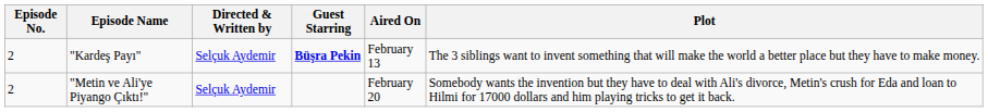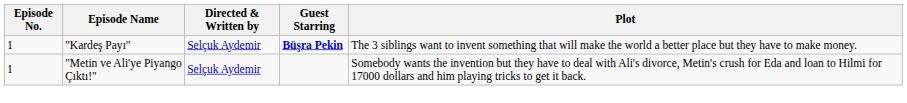 <table class="wikitable">
 <tr>
 <th>Episode No.</th>
 <th>Episode Name</th>
 <th>Directed & Written by</th>
 <th>Guest Starring</th>
-<th>Aired On</th>
 <th>Plot</th>
 </tr>
 <tr>
-<td>2</td>
+<td>1</td>
 <td>"Kardeş Payı"</td>
 <td><a href='#'>Selçuk Aydemir</a></td>
 <td><strong><a href='#'>Büşra Pekin</a></strong></td>
-<td>February 13</td>
 <td>The 3 siblings want to invent something that will make the world a better place but they have to make money.</td>
 </tr>
 <tr>
-<td>2</td>
+<td>1</td>
 <td>"Metin ve Ali'ye Piyango Çıktı!"</td>
 <td><a href='#'>Selçuk Aydemir</a></td>
 <td></td>
-<td>February 20</td>
 <td>Somebody wants the invention but they have to deal with Ali's divorce, Metin's crush for Eda and loan to Hilmi for 17000 dollars and him playing tricks to get it back.</td>
 </tr>
 </table>
